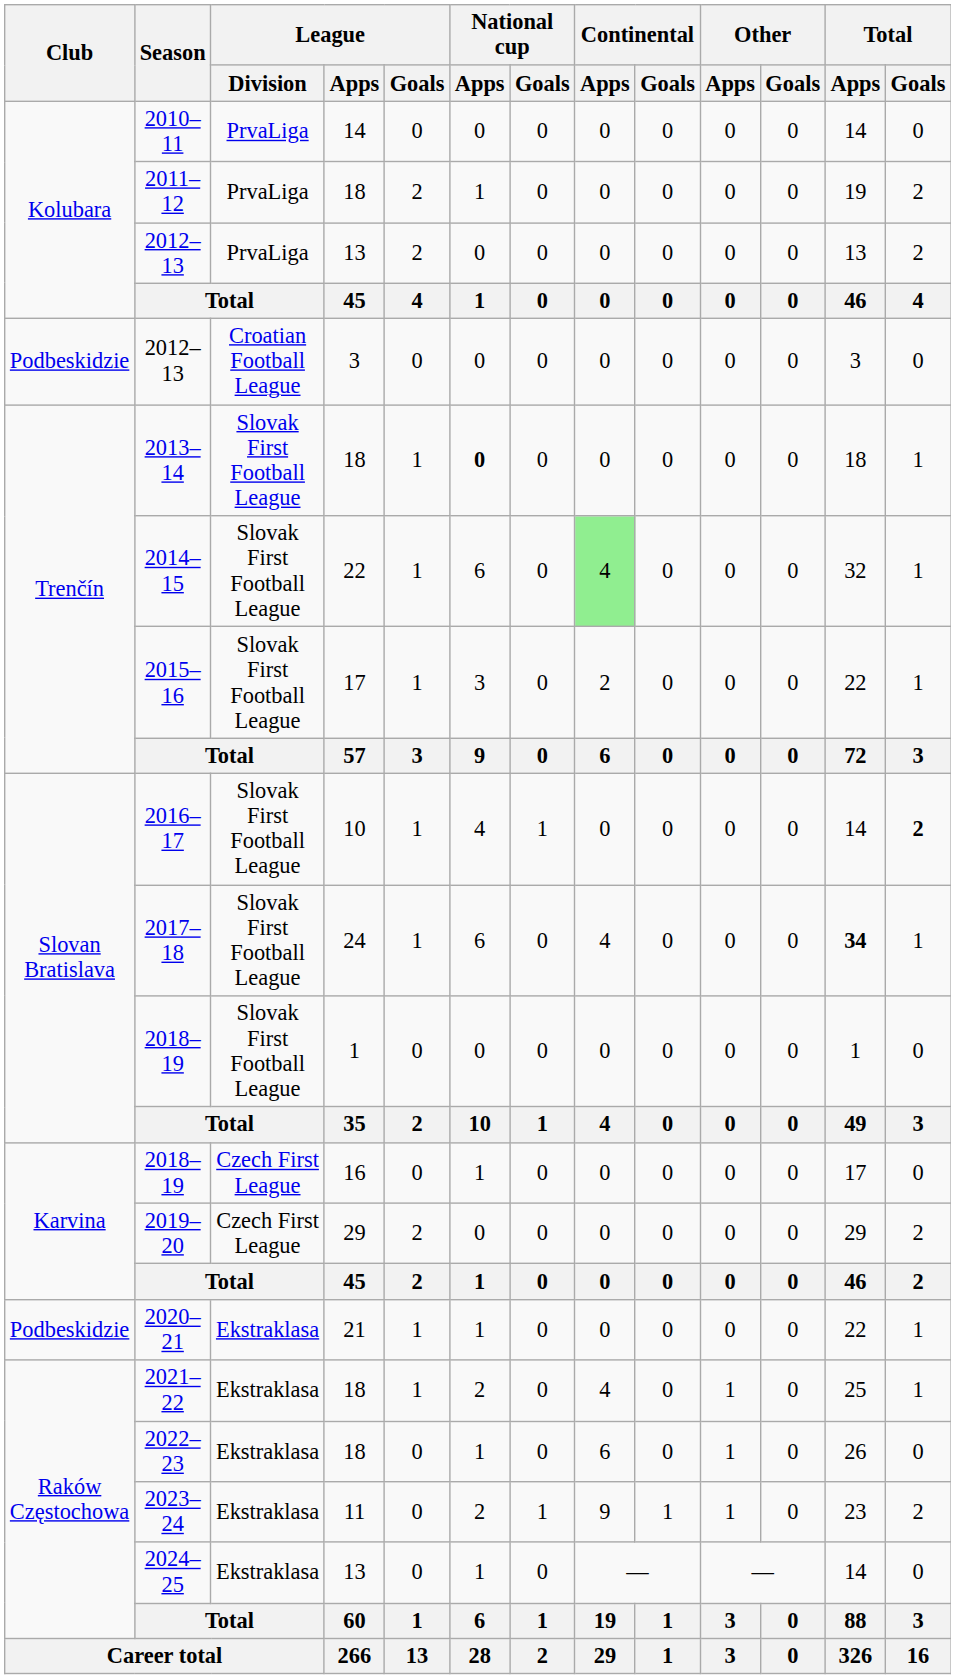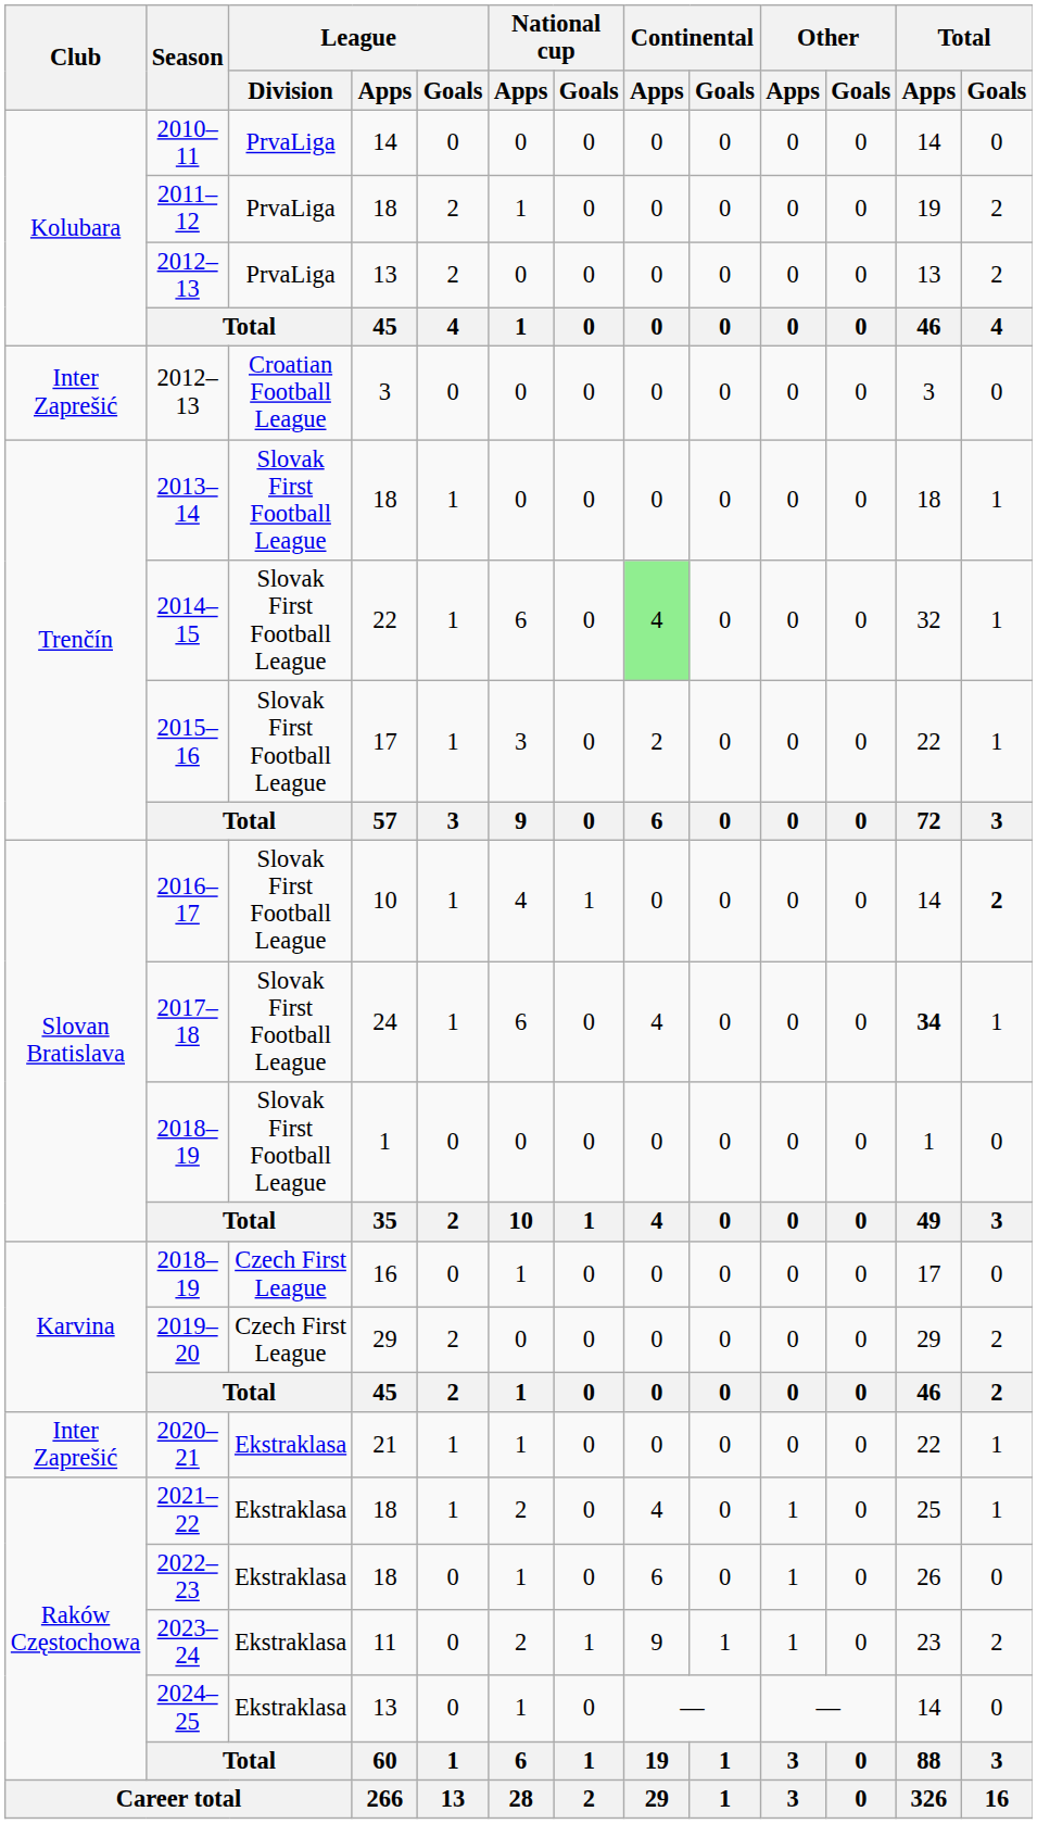 <table class="wikitable" style="text-align: center">
 <tr>
 <th rowspan="2">Club</th>
 <th rowspan="2">Season</th>
 <th colspan="3">League</th>
 <th colspan="2">National cup</th>
 <th colspan="2">Continental</th>
 <th colspan="2">Other</th>
 <th colspan="2">Total</th>
 </tr>
 <tr>
 <th>Division</th>
 <th>Apps</th>
 <th>Goals</th>
 <th>Apps</th>
 <th>Goals</th>
 <th>Apps</th>
 <th>Goals</th>
 <th>Apps</th>
 <th>Goals</th>
 <th>Apps</th>
 <th>Goals</th>
 </tr>
 <tr>
 <td rowspan="4"><a href='#'>Kolubara</a></td>
 <td><a href='#'>2010–11</a></td>
 <td><a href='#'>PrvaLiga</a></td>
 <td>14</td>
 <td>0</td>
 <td>0</td>
 <td>0</td>
 <td>0</td>
 <td>0</td>
 <td>0</td>
 <td>0</td>
 <td>14</td>
 <td>0</td>
 </tr>
 <tr>
 <td><a href='#'>2011–12</a></td>
 <td>PrvaLiga</td>
 <td>18</td>
 <td>2</td>
 <td>1</td>
 <td>0</td>
 <td>0</td>
 <td>0</td>
 <td>0</td>
 <td>0</td>
 <td>19</td>
 <td>2</td>
 </tr>
 <tr>
 <td><a href='#'>2012–13</a></td>
 <td>PrvaLiga</td>
 <td>13</td>
 <td>2</td>
 <td>0</td>
 <td>0</td>
 <td>0</td>
 <td>0</td>
 <td>0</td>
 <td>0</td>
 <td>13</td>
 <td>2</td>
 </tr>
 <tr>
 <th colspan="2">Total</th>
 <th>45</th>
 <th>4</th>
 <th>1</th>
 <th>0</th>
 <th>0</th>
 <th>0</th>
 <th>0</th>
 <th>0</th>
 <th>46</th>
 <th>4</th>
 </tr>
 <tr>
-<td><a href='#'>Podbeskidzie</a></td>
+<td><a href='#'>Inter Zaprešić</a></td>
 <td>2012–13</td>
 <td><a href='#'>Croatian Football League</a></td>
 <td>3</td>
 <td>0</td>
 <td>0</td>
 <td>0</td>
 <td>0</td>
 <td>0</td>
 <td>0</td>
 <td>0</td>
 <td>3</td>
 <td>0</td>
 </tr>
 <tr>
 <td rowspan="4"><a href='#'>Trenčín</a></td>
 <td><a href='#'>2013–14</a></td>
 <td><a href='#'>Slovak First Football League</a></td>
 <td>18</td>
 <td>1</td>
-<td><strong>0</strong></td>
+<td>0</td>
 <td>0</td>
 <td>0</td>
 <td>0</td>
 <td>0</td>
 <td>0</td>
 <td>18</td>
 <td>1</td>
 </tr>
 <tr>
 <td><a href='#'>2014–15</a></td>
 <td>Slovak First Football League</td>
 <td>22</td>
 <td>1</td>
 <td>6</td>
 <td>0</td>
 <td style="background: lightgreen;">4</td>
 <td>0</td>
 <td>0</td>
 <td>0</td>
 <td>32</td>
 <td>1</td>
 </tr>
 <tr>
 <td><a href='#'>2015–16</a></td>
 <td>Slovak First Football League</td>
 <td>17</td>
 <td>1</td>
 <td>3</td>
 <td>0</td>
 <td>2</td>
 <td>0</td>
 <td>0</td>
 <td>0</td>
 <td>22</td>
 <td>1</td>
 </tr>
 <tr>
 <th colspan="2">Total</th>
 <th>57</th>
 <th>3</th>
 <th>9</th>
 <th>0</th>
 <th>6</th>
 <th>0</th>
 <th>0</th>
 <th>0</th>
 <th>72</th>
 <th>3</th>
 </tr>
 <tr>
 <td rowspan="4"><a href='#'>Slovan Bratislava</a></td>
 <td><a href='#'>2016–17</a></td>
 <td>Slovak First Football League</td>
 <td>10</td>
 <td>1</td>
 <td>4</td>
 <td>1</td>
 <td>0</td>
 <td>0</td>
 <td>0</td>
 <td>0</td>
 <td>14</td>
 <td><strong>2</strong></td>
 </tr>
 <tr>
 <td><a href='#'>2017–18</a></td>
 <td>Slovak First Football League</td>
 <td>24</td>
 <td>1</td>
 <td>6</td>
 <td>0</td>
 <td>4</td>
 <td>0</td>
 <td>0</td>
 <td>0</td>
 <td><strong>34</strong></td>
 <td>1</td>
 </tr>
 <tr>
 <td><a href='#'>2018–19</a></td>
 <td>Slovak First Football League</td>
 <td>1</td>
 <td>0</td>
 <td>0</td>
 <td>0</td>
 <td>0</td>
 <td>0</td>
 <td>0</td>
 <td>0</td>
 <td>1</td>
 <td>0</td>
 </tr>
 <tr>
 <th colspan="2">Total</th>
 <th>35</th>
 <th>2</th>
 <th>10</th>
 <th>1</th>
 <th>4</th>
 <th>0</th>
 <th>0</th>
 <th>0</th>
 <th>49</th>
 <th>3</th>
 </tr>
 <tr>
 <td rowspan="3"><a href='#'>Karvina</a></td>
 <td><a href='#'>2018–19</a></td>
 <td><a href='#'>Czech First League</a></td>
 <td>16</td>
 <td>0</td>
 <td>1</td>
 <td>0</td>
 <td>0</td>
 <td>0</td>
 <td>0</td>
 <td>0</td>
 <td>17</td>
 <td>0</td>
 </tr>
 <tr>
 <td><a href='#'>2019–20</a></td>
 <td>Czech First League</td>
 <td>29</td>
 <td>2</td>
 <td>0</td>
 <td>0</td>
 <td>0</td>
 <td>0</td>
 <td>0</td>
 <td>0</td>
 <td>29</td>
 <td>2</td>
 </tr>
 <tr>
 <th colspan="2">Total</th>
 <th>45</th>
 <th>2</th>
 <th>1</th>
 <th>0</th>
 <th>0</th>
 <th>0</th>
 <th>0</th>
 <th>0</th>
 <th>46</th>
 <th>2</th>
 </tr>
 <tr>
-<td><a href='#'>Podbeskidzie</a></td>
+<td><a href='#'>Inter Zaprešić</a></td>
 <td><a href='#'>2020–21</a></td>
 <td><a href='#'>Ekstraklasa</a></td>
 <td>21</td>
 <td>1</td>
 <td>1</td>
 <td>0</td>
 <td>0</td>
 <td>0</td>
 <td>0</td>
 <td>0</td>
 <td>22</td>
 <td>1</td>
 </tr>
 <tr>
 <td rowspan="5"><a href='#'>Raków Częstochowa</a></td>
 <td><a href='#'>2021–22</a></td>
 <td>Ekstraklasa</td>
 <td>18</td>
 <td>1</td>
 <td>2</td>
 <td>0</td>
 <td>4</td>
 <td>0</td>
 <td>1</td>
 <td>0</td>
 <td>25</td>
 <td>1</td>
 </tr>
 <tr>
 <td><a href='#'>2022–23</a></td>
 <td>Ekstraklasa</td>
 <td>18</td>
 <td>0</td>
 <td>1</td>
 <td>0</td>
 <td>6</td>
 <td>0</td>
 <td>1</td>
 <td>0</td>
 <td>26</td>
 <td>0</td>
 </tr>
 <tr>
 <td><a href='#'>2023–24</a></td>
 <td>Ekstraklasa</td>
 <td>11</td>
 <td>0</td>
 <td>2</td>
 <td>1</td>
 <td>9</td>
 <td>1</td>
 <td>1</td>
 <td>0</td>
 <td>23</td>
 <td>2</td>
 </tr>
 <tr>
 <td><a href='#'>2024–25</a></td>
 <td>Ekstraklasa</td>
 <td>13</td>
 <td>0</td>
 <td>1</td>
 <td>0</td>
 <td colspan="2">—</td>
 <td colspan="2">—</td>
 <td>14</td>
 <td>0</td>
 </tr>
 <tr>
 <th colspan="2">Total</th>
 <th>60</th>
 <th>1</th>
 <th>6</th>
 <th>1</th>
 <th>19</th>
 <th>1</th>
 <th>3</th>
 <th>0</th>
 <th>88</th>
 <th>3</th>
 </tr>
 <tr>
 <th colspan="3">Career total</th>
 <th>266</th>
 <th>13</th>
 <th>28</th>
 <th>2</th>
 <th>29</th>
 <th>1</th>
 <th>3</th>
 <th>0</th>
 <th>326</th>
 <th>16</th>
 </tr>
 </table>
